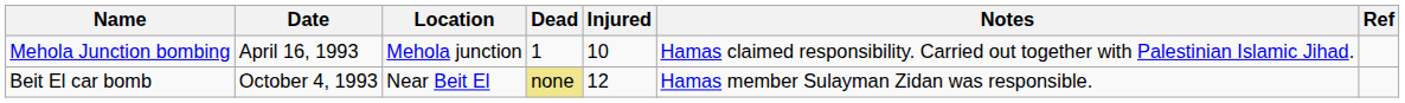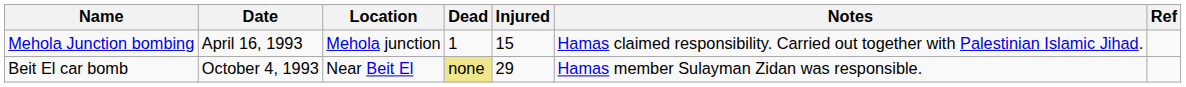 <table class="wikitable">
 <tr>
 <th>Name</th>
 <th>Date</th>
 <th>Location</th>
 <th>Dead</th>
 <th>Injured</th>
 <th>Notes</th>
 <th>Ref</th>
 </tr>
 <tr>
 <td><a href='#'>Mehola Junction bombing</a></td>
 <td>April 16, 1993</td>
 <td><a href='#'>Mehola</a> junction</td>
 <td>1</td>
-<td>10</td>
+<td>15</td>
 <td><a href='#'>Hamas</a> claimed responsibility. Carried out together with <a href='#'>Palestinian Islamic Jihad</a>.</td>
 <td></td>
 </tr>
 <tr>
 <td>Beit El car bomb</td>
 <td>October 4, 1993</td>
 <td>Near <a href='#'>Beit El</a></td>
 <td style="background: khaki;">none</td>
-<td>12</td>
+<td>29</td>
 <td><a href='#'>Hamas</a> member Sulayman Zidan was responsible.</td>
 <td></td>
 </tr>
 </table>
